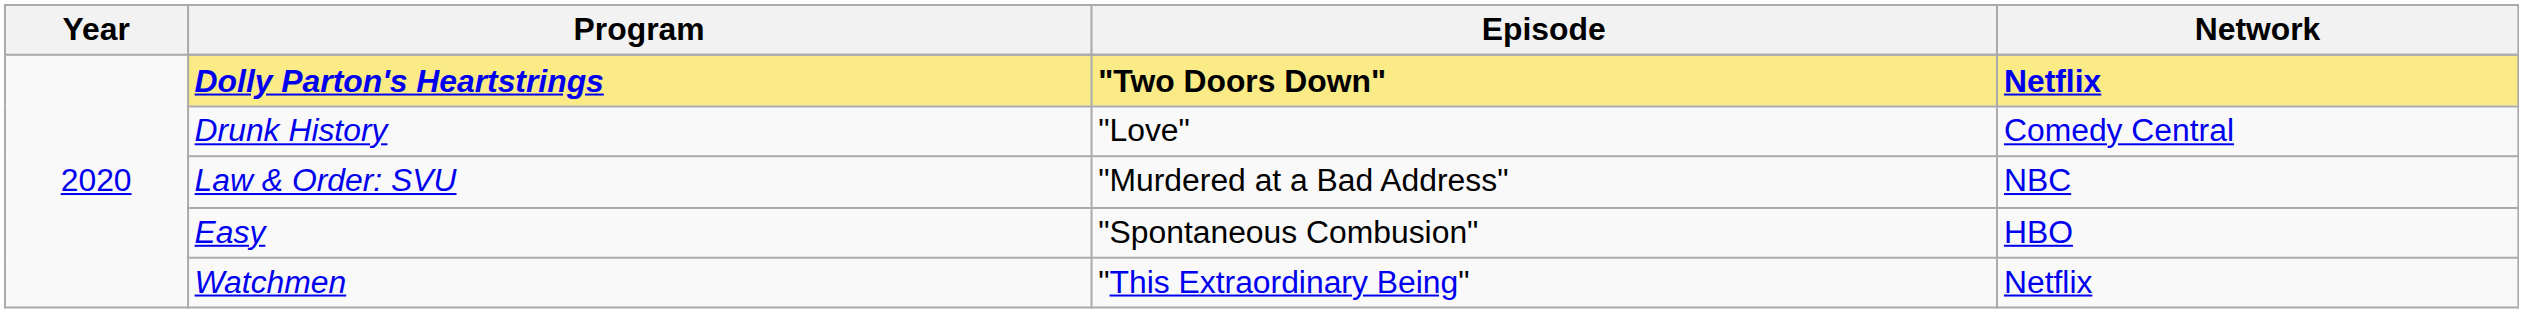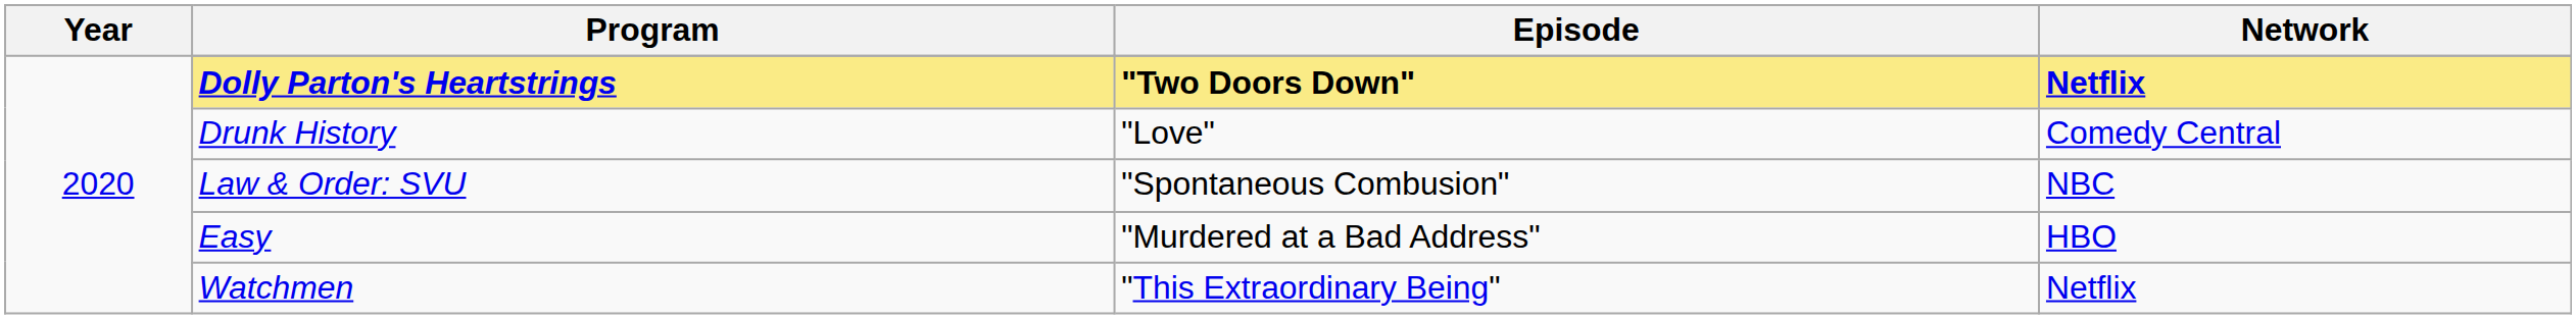 <table class="wikitable" style="width:100%">
 <tr bgcolor="#bebebe">
 <th width=>Year</th>
 <th width="">Program</th>
 <th width="">Episode</th>
 <th width="">Network</th>
 </tr>
 <tr>
 <td rowspan=6 style="text-align:center"><a href='#'>2020</a></td>
 </tr>
 <tr style="background:#FAEB86">
 <td><strong><em><a href='#'>Dolly Parton's Heartstrings</a></em></strong></td>
 <td><strong>"Two Doors Down"</strong></td>
 <td><strong><a href='#'>Netflix</a></strong></td>
 </tr>
 <tr>
 <td><em><a href='#'>Drunk History</a></em></td>
 <td>"Love"</td>
 <td><a href='#'>Comedy Central</a></td>
 </tr>
 <tr>
 <td><em><a href='#'>Law & Order: SVU</a></em></td>
-<td>"Murdered at a Bad Address"</td>
+<td>"Spontaneous Combusion"</td>
 <td><a href='#'>NBC</a></td>
 </tr>
 <tr>
 <td><em><a href='#'>Easy</a></em></td>
-<td>"Spontaneous Combusion"</td>
+<td>"Murdered at a Bad Address"</td>
 <td><a href='#'>HBO</a></td>
 </tr>
 <tr>
 <td><em><a href='#'>Watchmen</a></em></td>
 <td>"<a href='#'>This Extraordinary Being</a>"</td>
 <td><a href='#'>Netflix</a></td>
 </tr>
 </table>
